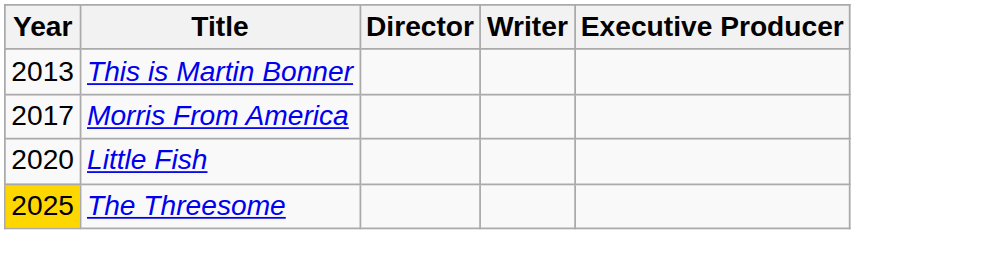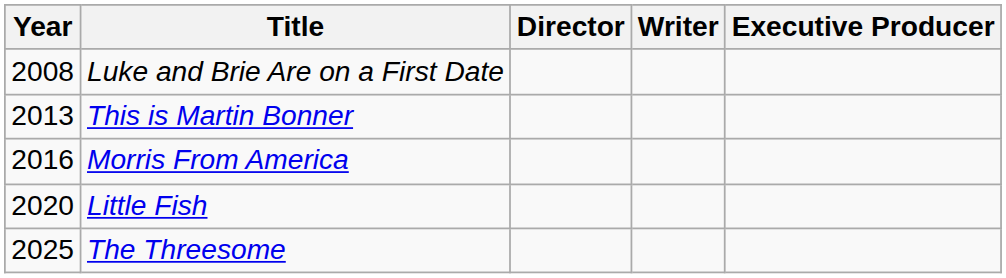 <table class="wikitable">
 <tr>
 <th>Year</th>
 <th>Title</th>
 <th>Director</th>
 <th>Writer</th>
 <th>Executive Producer</th>
 </tr>
 <tr>
+<td>2008</td>
+<td><em>Luke and Brie Are on a First Date</em></td>
+<td></td>
+<td></td>
+<td></td>
+</tr>
+<tr>
 <td>2013</td>
 <td><em><a href='#'>This is Martin Bonner</a></em></td>
 <td></td>
 <td></td>
 <td></td>
 </tr>
 <tr>
-<td>2017</td>
+<td>2016</td>
 <td><em><a href='#'>Morris From America</a></em></td>
 <td></td>
 <td></td>
 <td></td>
 </tr>
 <tr>
 <td>2020</td>
 <td><em><a href='#'>Little Fish</a></em></td>
 <td></td>
 <td></td>
 <td></td>
 </tr>
 <tr>
-<td style="background: gold;">2025</td>
+<td>2025</td>
 <td><em><a href='#'>The Threesome</a></em></td>
 <td></td>
 <td></td>
 <td></td>
 </tr>
 </table>
